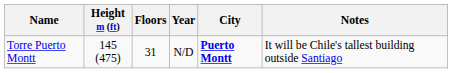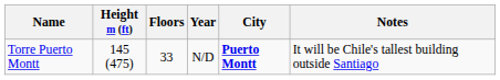 <table class="wikitable sortable">
 <tr>
 <th>Name</th>
 <th>Height<br><small><a href='#'>m</a> (<a href='#'>ft</a>)</small></th>
 <th>Floors</th>
 <th>Year</th>
 <th>City</th>
 <th>Notes</th>
 </tr>
 <tr>
 <td><a href='#'>Torre Puerto Montt</a></td>
 <td align=center>145 (475)</td>
-<td align=center>31</td>
+<td align=center>33</td>
 <td align=center>N/D</td>
 <td><strong><a href='#'>Puerto Montt</a></strong></td>
 <td>It will be Chile's tallest building outside <a href='#'>Santiago</a></td>
 </tr>
 </table>
